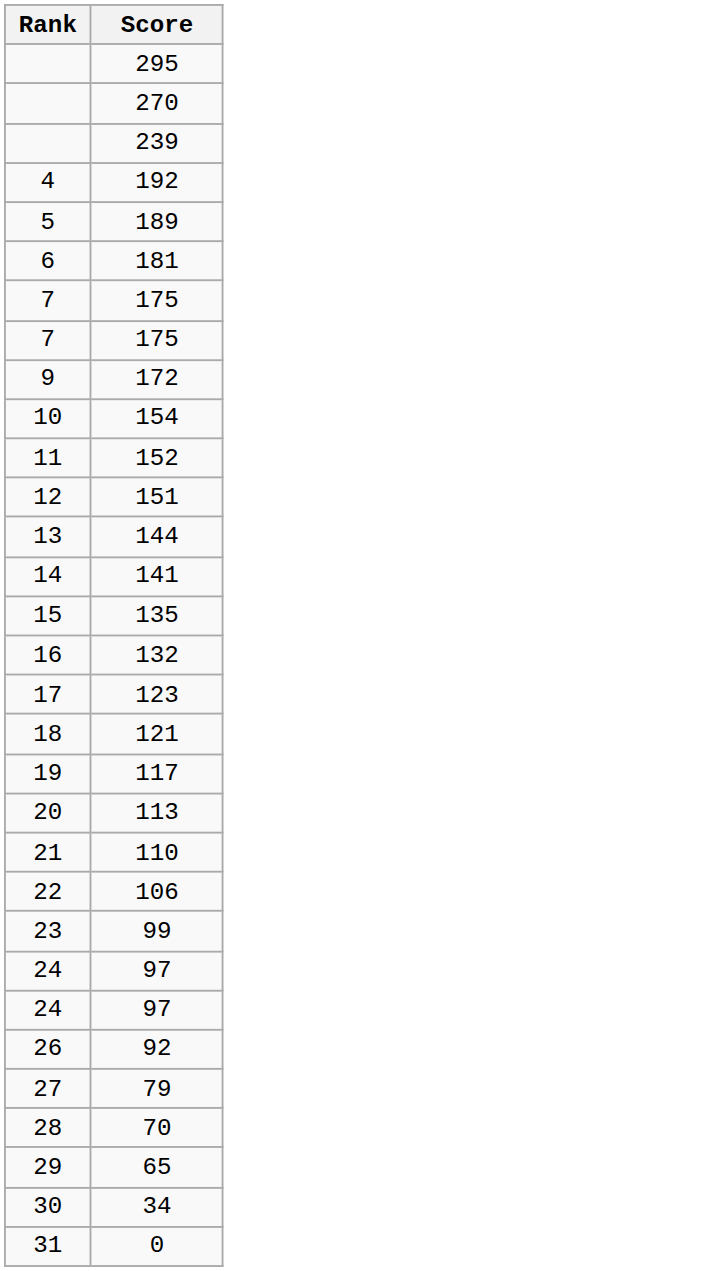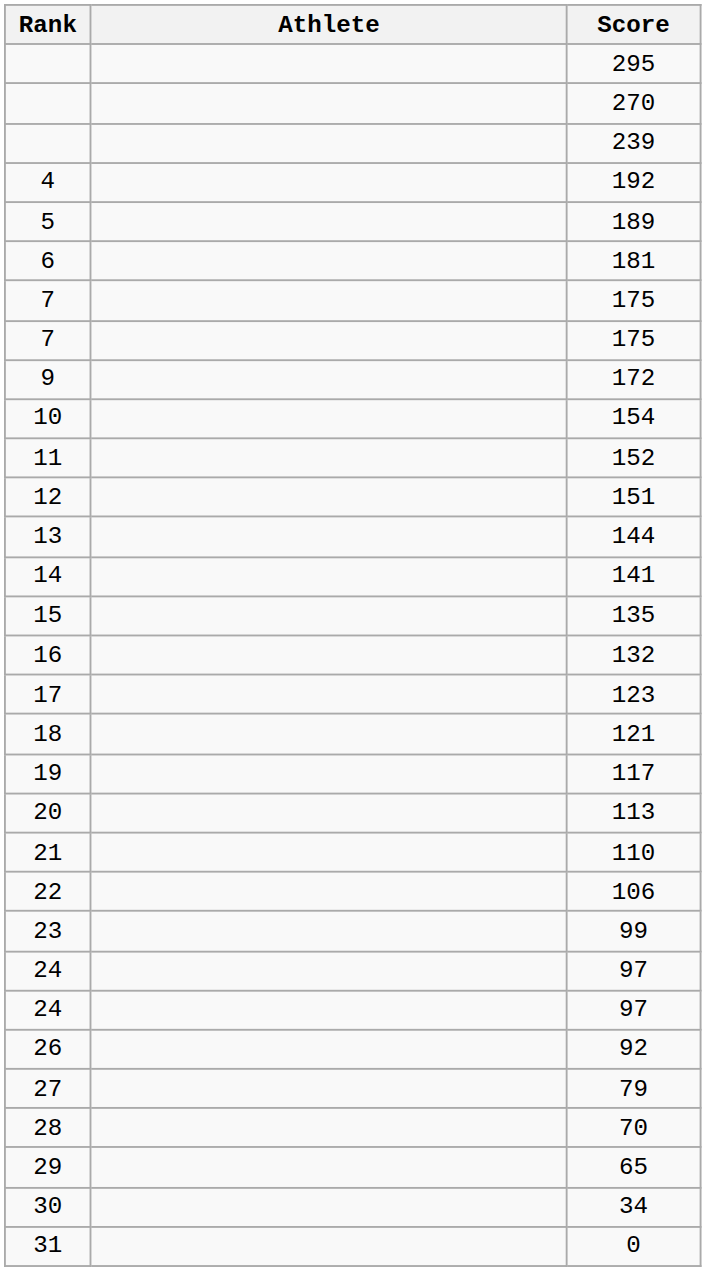 <table class=wikitable style="text-align:center">
 <tr>
 <th width=40>Rank</th>
+<th width=250>Athlete</th>
 <th width=65>Score</th>
 </tr>
 <tr>
 <td></td>
+<td align=left></td>
 <td>295</td>
 </tr>
 <tr>
 <td></td>
+<td align=left></td>
 <td>270</td>
 </tr>
 <tr>
 <td></td>
+<td align=left></td>
 <td>239</td>
 </tr>
 <tr>
 <td>4</td>
+<td align=left></td>
 <td>192</td>
 </tr>
 <tr>
 <td>5</td>
+<td align=left></td>
 <td>189</td>
 </tr>
 <tr>
 <td>6</td>
+<td align=left></td>
 <td>181</td>
 </tr>
 <tr>
 <td>7</td>
+<td align=left></td>
 <td>175</td>
 </tr>
 <tr>
 <td>7</td>
+<td align=left></td>
 <td>175</td>
 </tr>
 <tr>
 <td>9</td>
+<td align=left></td>
 <td>172</td>
 </tr>
 <tr>
 <td>10</td>
+<td align=left></td>
 <td>154</td>
 </tr>
 <tr>
 <td>11</td>
+<td align=left></td>
 <td>152</td>
 </tr>
 <tr>
 <td>12</td>
+<td align=left></td>
 <td>151</td>
 </tr>
 <tr>
 <td>13</td>
+<td align=left></td>
 <td>144</td>
 </tr>
 <tr>
 <td>14</td>
+<td align=left></td>
 <td>141</td>
 </tr>
 <tr>
 <td>15</td>
+<td align=left></td>
 <td>135</td>
 </tr>
 <tr>
 <td>16</td>
+<td align=left></td>
 <td>132</td>
 </tr>
 <tr>
 <td>17</td>
+<td align=left></td>
 <td>123</td>
 </tr>
 <tr>
 <td>18</td>
+<td align=left></td>
 <td>121</td>
 </tr>
 <tr>
 <td>19</td>
+<td align=left></td>
 <td>117</td>
 </tr>
 <tr>
 <td>20</td>
+<td align=left></td>
 <td>113</td>
 </tr>
 <tr>
 <td>21</td>
+<td align=left></td>
 <td>110</td>
 </tr>
 <tr>
 <td>22</td>
+<td align=left></td>
 <td>106</td>
 </tr>
 <tr>
 <td>23</td>
+<td align=left></td>
 <td>99</td>
 </tr>
 <tr>
 <td>24</td>
+<td align=left></td>
 <td>97</td>
 </tr>
 <tr>
 <td>24</td>
+<td align=left></td>
 <td>97</td>
 </tr>
 <tr>
 <td>26</td>
+<td align=left></td>
 <td>92</td>
 </tr>
 <tr>
 <td>27</td>
+<td align=left></td>
 <td>79</td>
 </tr>
 <tr>
 <td>28</td>
+<td align=left></td>
 <td>70</td>
 </tr>
 <tr>
 <td>29</td>
+<td align=left></td>
 <td>65</td>
 </tr>
 <tr>
 <td>30</td>
+<td align=left></td>
 <td>34</td>
 </tr>
 <tr>
 <td>31</td>
+<td align=left></td>
 <td>0</td>
 </tr>
 </table>
